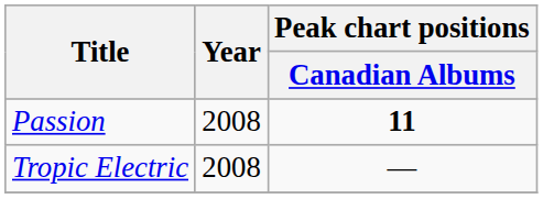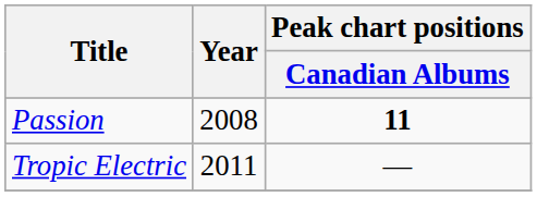 <table class="wikitable">
 <tr>
 <th rowspan="2" style="text-align:center">Title</th>
 <th rowspan="2" source "2">Year</th>
 <th>Peak chart positions</th>
 </tr>
 <tr>
 <th><a href='#'>Canadian Albums</a></th>
 </tr>
 <tr>
 <td><em><a href='#'>Passion</a></em></td>
 <td style="text-align:center">2008</td>
 <td style="text-align:center"><strong>11</strong></td>
 </tr>
 <tr>
 <td><em><a href='#'>Tropic Electric</a></em></td>
-<td style="text-align:center">2008</td>
+<td style="text-align:center">2011</td>
 <td style="text-align:center">—</td>
 </tr>
 <tr>
 </tr>
 </table>
